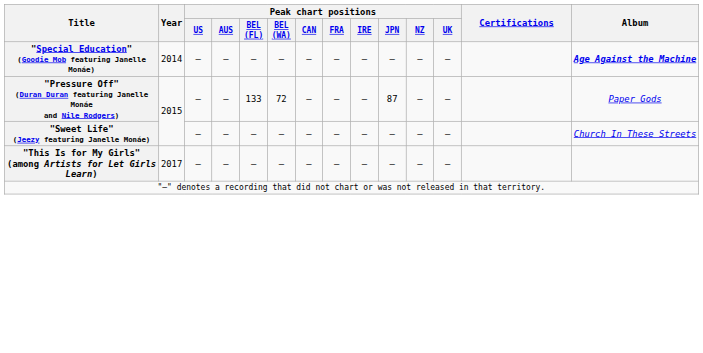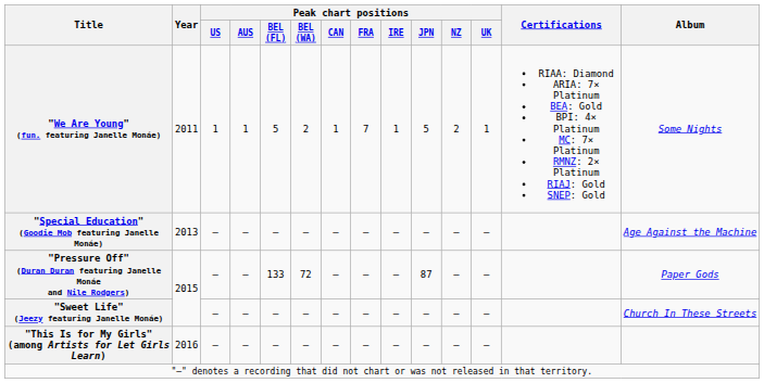 <table class="wikitable plainrowheaders" style="text-align:center;">
 <tr>
 <th scope="col" rowspan="2" style="width:17em;">Title</th>
 <th scope="col" rowspan="2" style="width:1em;">Year</th>
 <th scope="col" colspan="10">Peak chart positions</th>
 <th scope="col" rowspan="2" style="width:12em;"><a href='#'>Certifications</a></th>
 <th scope="col" rowspan="2">Album</th>
 </tr>
 <tr>
 <th style="width:3em;font-size:90%;"><a href='#'>US</a><br></th>
 <th style="width:3em;font-size:90%;"><a href='#'>AUS</a><br></th>
 <th style="width:3em;font-size:90%;"><a href='#'>BEL<br>(FL)</a><br></th>
 <th style="width:3em;font-size:90%;"><a href='#'>BEL<br>(WA)</a><br></th>
 <th style="width:3em;font-size:90%;"><a href='#'>CAN</a><br></th>
 <th style="width:3em;font-size:90%;"><a href='#'>FRA</a><br></th>
 <th style="width:3em;font-size:90%;"><a href='#'>IRE</a><br></th>
 <th style="width:3em;font-size:90%;"><a href='#'>JPN</a><br></th>
 <th style="width:3em;font-size:90%;"><a href='#'>NZ</a><br></th>
 <th style="width:3em;font-size:90%;"><a href='#'>UK</a><br></th>
 </tr>
 <tr>
+<th scope="row">"<a href='#'>We Are Young</a>"<br><small>(<a href='#'>fun.</a> featuring Janelle Monáe)</small></th>
+<td>2011</td>
+<td>1</td>
+<td>1</td>
+<td>5</td>
+<td>2</td>
+<td>1</td>
+<td>7</td>
+<td>1</td>
+<td>5</td>
+<td>2</td>
+<td>1</td>
+<td><br><ul><li>RIAA: Diamond</li><li>ARIA: 7× Platinum</li><li><a href='#'>BEA</a>: Gold</li><li>BPI: 4× Platinum</li><li><a href='#'>MC</a>: 7× Platinum</li><li><a href='#'>RMNZ</a>: 2× Platinum</li><li><a href='#'>RIAJ</a>: Gold</li><li><a href='#'>SNEP</a>: Gold</li></ul></td>
+<td><em><a href='#'>Some Nights</a></em></td>
+</tr>
+<tr>
 <th scope="row">"<a href='#'>Special Education</a>"<br><small>(<a href='#'>Goodie Mob</a> featuring Janelle Monáe)</small></th>
-<td>2014</td>
+<td>2013</td>
 <td>—</td>
 <td>—</td>
 <td>—</td>
 <td>—</td>
 <td>—</td>
 <td>—</td>
 <td>—</td>
 <td>—</td>
 <td>—</td>
 <td>—</td>
 <td></td>
-<td><strong><em><a href='#'>Age Against the Machine</a></em></strong></td>
+<td><em><a href='#'>Age Against the Machine</a></em></td>
 </tr>
 <tr>
 <th scope="row">"Pressure Off"<br><small>(<a href='#'>Duran Duran</a> featuring Janelle Monáe<br>and <a href='#'>Nile Rodgers</a>)</small></th>
 <td rowspan="2">2015</td>
 <td>—</td>
 <td>—</td>
 <td>133</td>
 <td>72</td>
 <td>—</td>
 <td>—</td>
 <td>—</td>
 <td>87</td>
 <td>—</td>
 <td>—</td>
 <td></td>
 <td><em><a href='#'>Paper Gods</a></em></td>
 </tr>
 <tr>
 <th scope="row">"Sweet Life"<br><small>(<a href='#'>Jeezy</a> featuring Janelle Monáe)</small></th>
 <td>—</td>
 <td>—</td>
 <td>—</td>
 <td>—</td>
 <td>—</td>
 <td>—</td>
 <td>—</td>
 <td>—</td>
 <td>—</td>
 <td>—</td>
 <td></td>
 <td><em><a href='#'>Church In These Streets</a></em></td>
 </tr>
 <tr>
 <th scope="row">"This Is for My Girls"<br><span>(among <em>Artists for Let Girls Learn</em>)</span></th>
-<td>2017</td>
+<td>2016</td>
 <td>—</td>
 <td>—</td>
 <td>—</td>
 <td>—</td>
 <td>—</td>
 <td>—</td>
 <td>—</td>
 <td>—</td>
 <td>—</td>
 <td>—</td>
 <td></td>
 <td></td>
 </tr>
 <tr>
 <td colspan="14" style="font-size:90%">"—" denotes a recording that did not chart or was not released in that territory.</td>
 </tr>
 </table>
